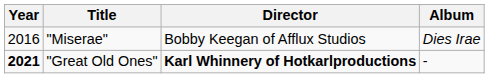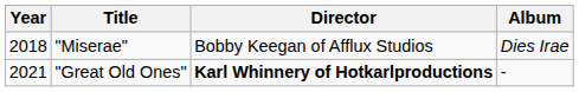 <table class="wikitable">
 <tr>
 <th>Year</th>
 <th>Title</th>
 <th>Director</th>
 <th>Album</th>
 </tr>
 <tr>
-<td>2016</td>
+<td>2018</td>
 <td>"Miserae"</td>
 <td>Bobby Keegan of Afflux Studios</td>
 <td><em>Dies Irae</em></td>
 </tr>
 <tr>
-<td><strong>2021</strong></td>
+<td>2021</td>
 <td>"Great Old Ones"</td>
 <td><strong>Karl Whinnery of Hotkarlproductions</strong></td>
 <td>-</td>
 </tr>
 </table>
